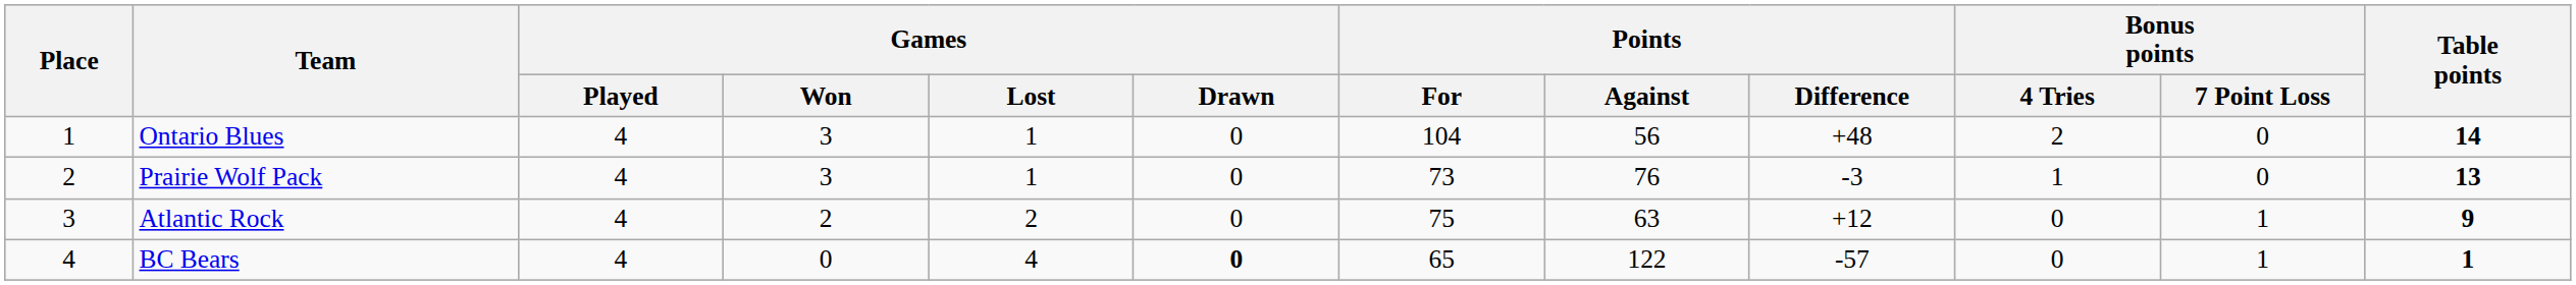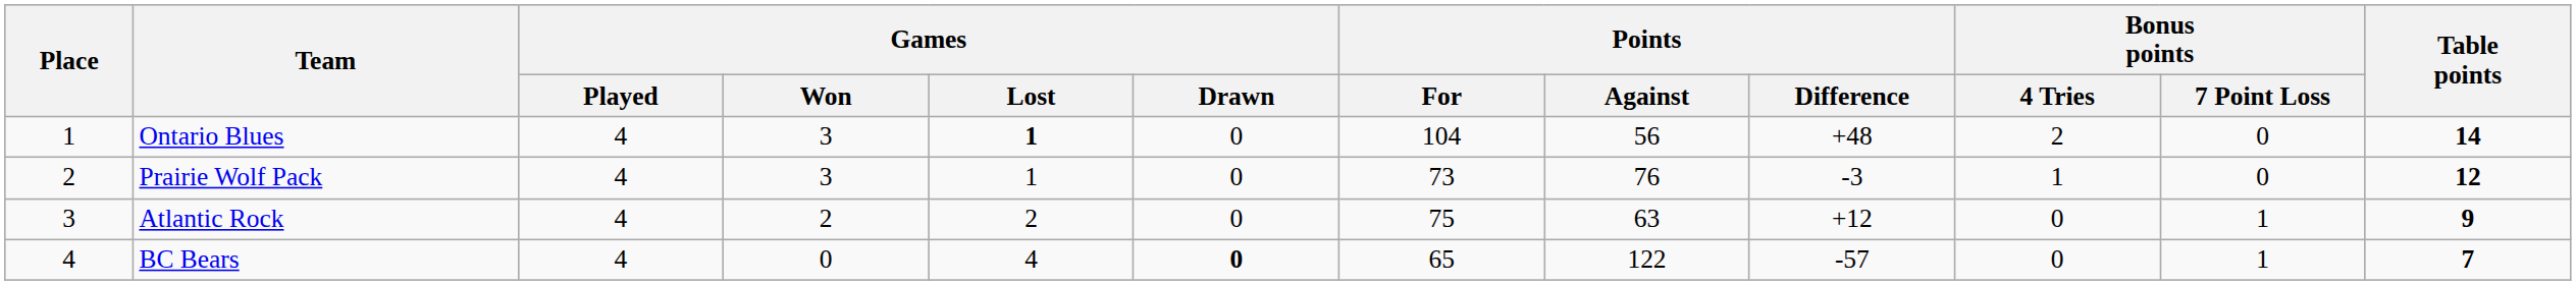 <table class="wikitable" width="100%">
 <tr>
 <th rowspan=2 width="5%">Place</th>
 <th rowspan=2 width="15%">Team</th>
 <th colspan=4 width="32%">Games</th>
 <th colspan=3 width="18%">Points</th>
 <th colspan=2 width="16%">Bonus<br>points</th>
 <th rowspan=2 width="10%">Table<br>points</th>
 </tr>
 <tr>
 <th width="8%">Played</th>
 <th width="8%">Won</th>
 <th width="8%">Lost</th>
 <th width="8%">Drawn</th>
 <th width="8%">For</th>
 <th width="8%">Against</th>
 <th width="8%">Difference</th>
 <th width="8%">4 Tries</th>
 <th width="8%">7 Point Loss</th>
 </tr>
 <tr align=center>
 <td>1</td>
 <td align=left><a href='#'>Ontario Blues</a></td>
 <td>4</td>
 <td>3</td>
-<td>1</td>
+<td><strong>1</strong></td>
 <td>0</td>
 <td>104</td>
 <td>56</td>
 <td>+48</td>
 <td>2</td>
 <td>0</td>
 <td><strong>14</strong></td>
 </tr>
 <tr align=center>
 <td>2</td>
 <td align=left><a href='#'>Prairie Wolf Pack</a></td>
 <td>4</td>
 <td>3</td>
 <td>1</td>
 <td>0</td>
 <td>73</td>
 <td>76</td>
 <td>-3</td>
 <td>1</td>
 <td>0</td>
-<td><strong>13</strong></td>
+<td><strong>12</strong></td>
 </tr>
 <tr align=center>
 <td>3</td>
 <td align=left><a href='#'>Atlantic Rock</a></td>
 <td>4</td>
 <td>2</td>
 <td>2</td>
 <td>0</td>
 <td>75</td>
 <td>63</td>
 <td>+12</td>
 <td>0</td>
 <td>1</td>
 <td><strong>9</strong></td>
 </tr>
 <tr align=center>
 <td>4</td>
 <td align=left><a href='#'>BC Bears</a></td>
 <td>4</td>
 <td>0</td>
 <td>4</td>
 <td><strong>0</strong></td>
 <td>65</td>
 <td>122</td>
 <td>-57</td>
 <td>0</td>
 <td>1</td>
-<td><strong>1</strong></td>
+<td><strong>7</strong></td>
 </tr>
 </table>
